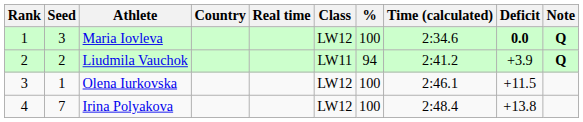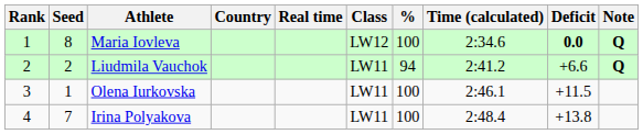 <table class="wikitable sortable" style="text-align:center">
 <tr>
 <th>Rank</th>
 <th>Seed</th>
 <th>Athlete</th>
 <th>Country</th>
 <th>Real time</th>
 <th>Class</th>
 <th>%</th>
 <th>Time (calculated)</th>
 <th>Deficit</th>
 <th>Note</th>
 </tr>
 <tr bgcolor=ccffcc>
 <td>1</td>
-<td>3</td>
+<td>8</td>
 <td align=left><a href='#'>Maria Iovleva</a></td>
 <td align=left></td>
 <td></td>
 <td>LW12</td>
 <td>100</td>
 <td>2:34.6</td>
 <td><strong>0.0</strong></td>
 <td><strong>Q</strong></td>
 </tr>
 <tr bgcolor=ccffcc>
 <td>2</td>
 <td>2</td>
 <td align=left><a href='#'>Liudmila Vauchok</a></td>
 <td align=left></td>
 <td></td>
 <td>LW11</td>
 <td>94</td>
 <td>2:41.2</td>
-<td>+3.9</td>
+<td>+6.6</td>
 <td><strong>Q</strong></td>
 </tr>
 <tr>
 <td>3</td>
 <td>1</td>
 <td align=left><a href='#'>Olena Iurkovska</a></td>
 <td align=left></td>
 <td></td>
-<td>LW12</td>
+<td>LW11</td>
 <td>100</td>
 <td>2:46.1</td>
 <td>+11.5</td>
 <td></td>
 </tr>
 <tr>
 <td>4</td>
 <td>7</td>
 <td align=left><a href='#'>Irina Polyakova</a></td>
 <td align=left></td>
 <td></td>
-<td>LW12</td>
+<td>LW11</td>
 <td>100</td>
 <td>2:48.4</td>
 <td>+13.8</td>
 <td></td>
 </tr>
 </table>
